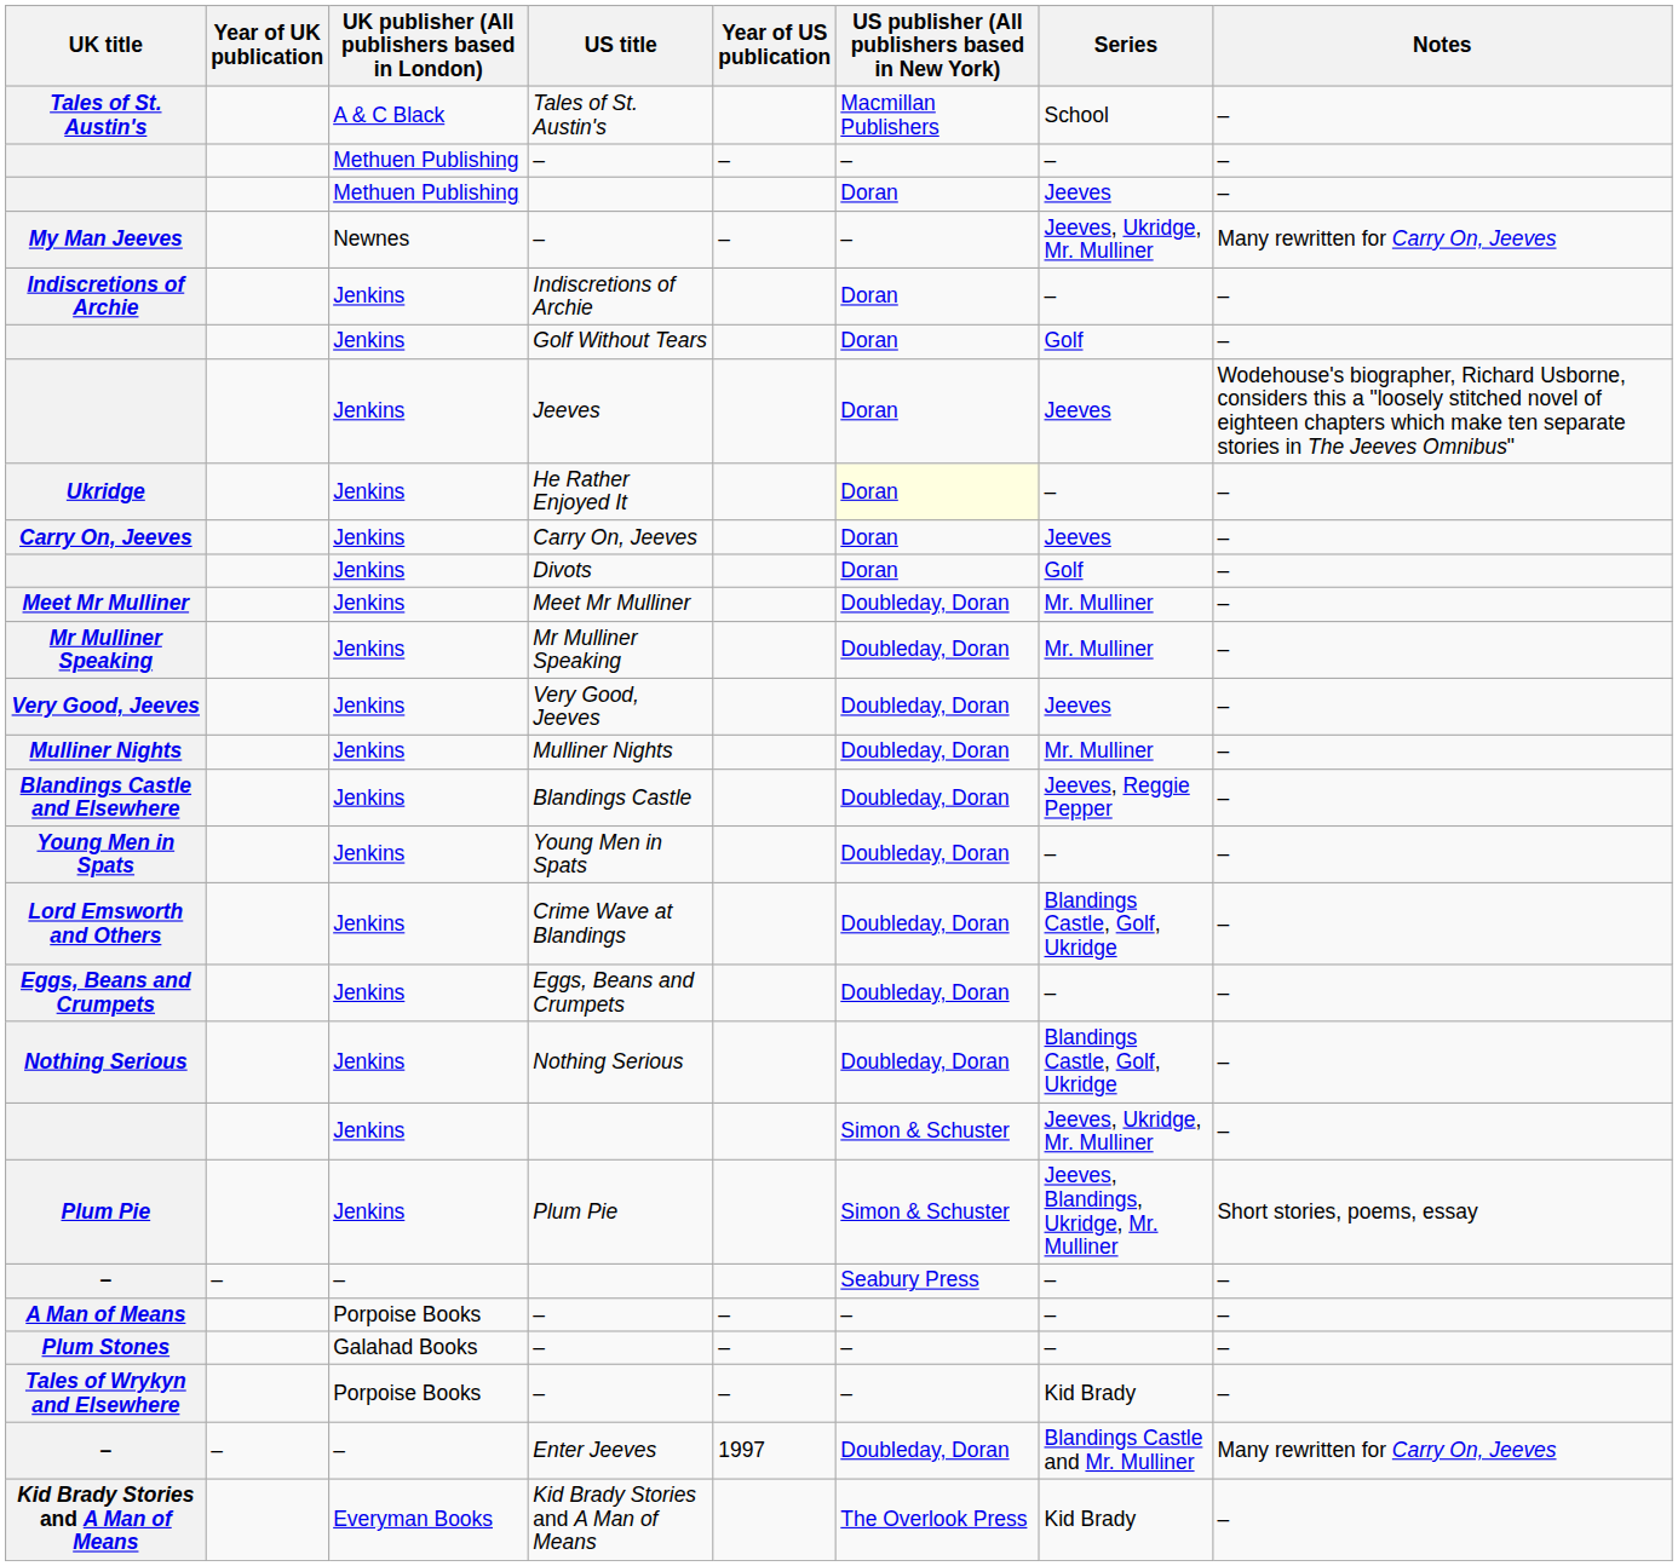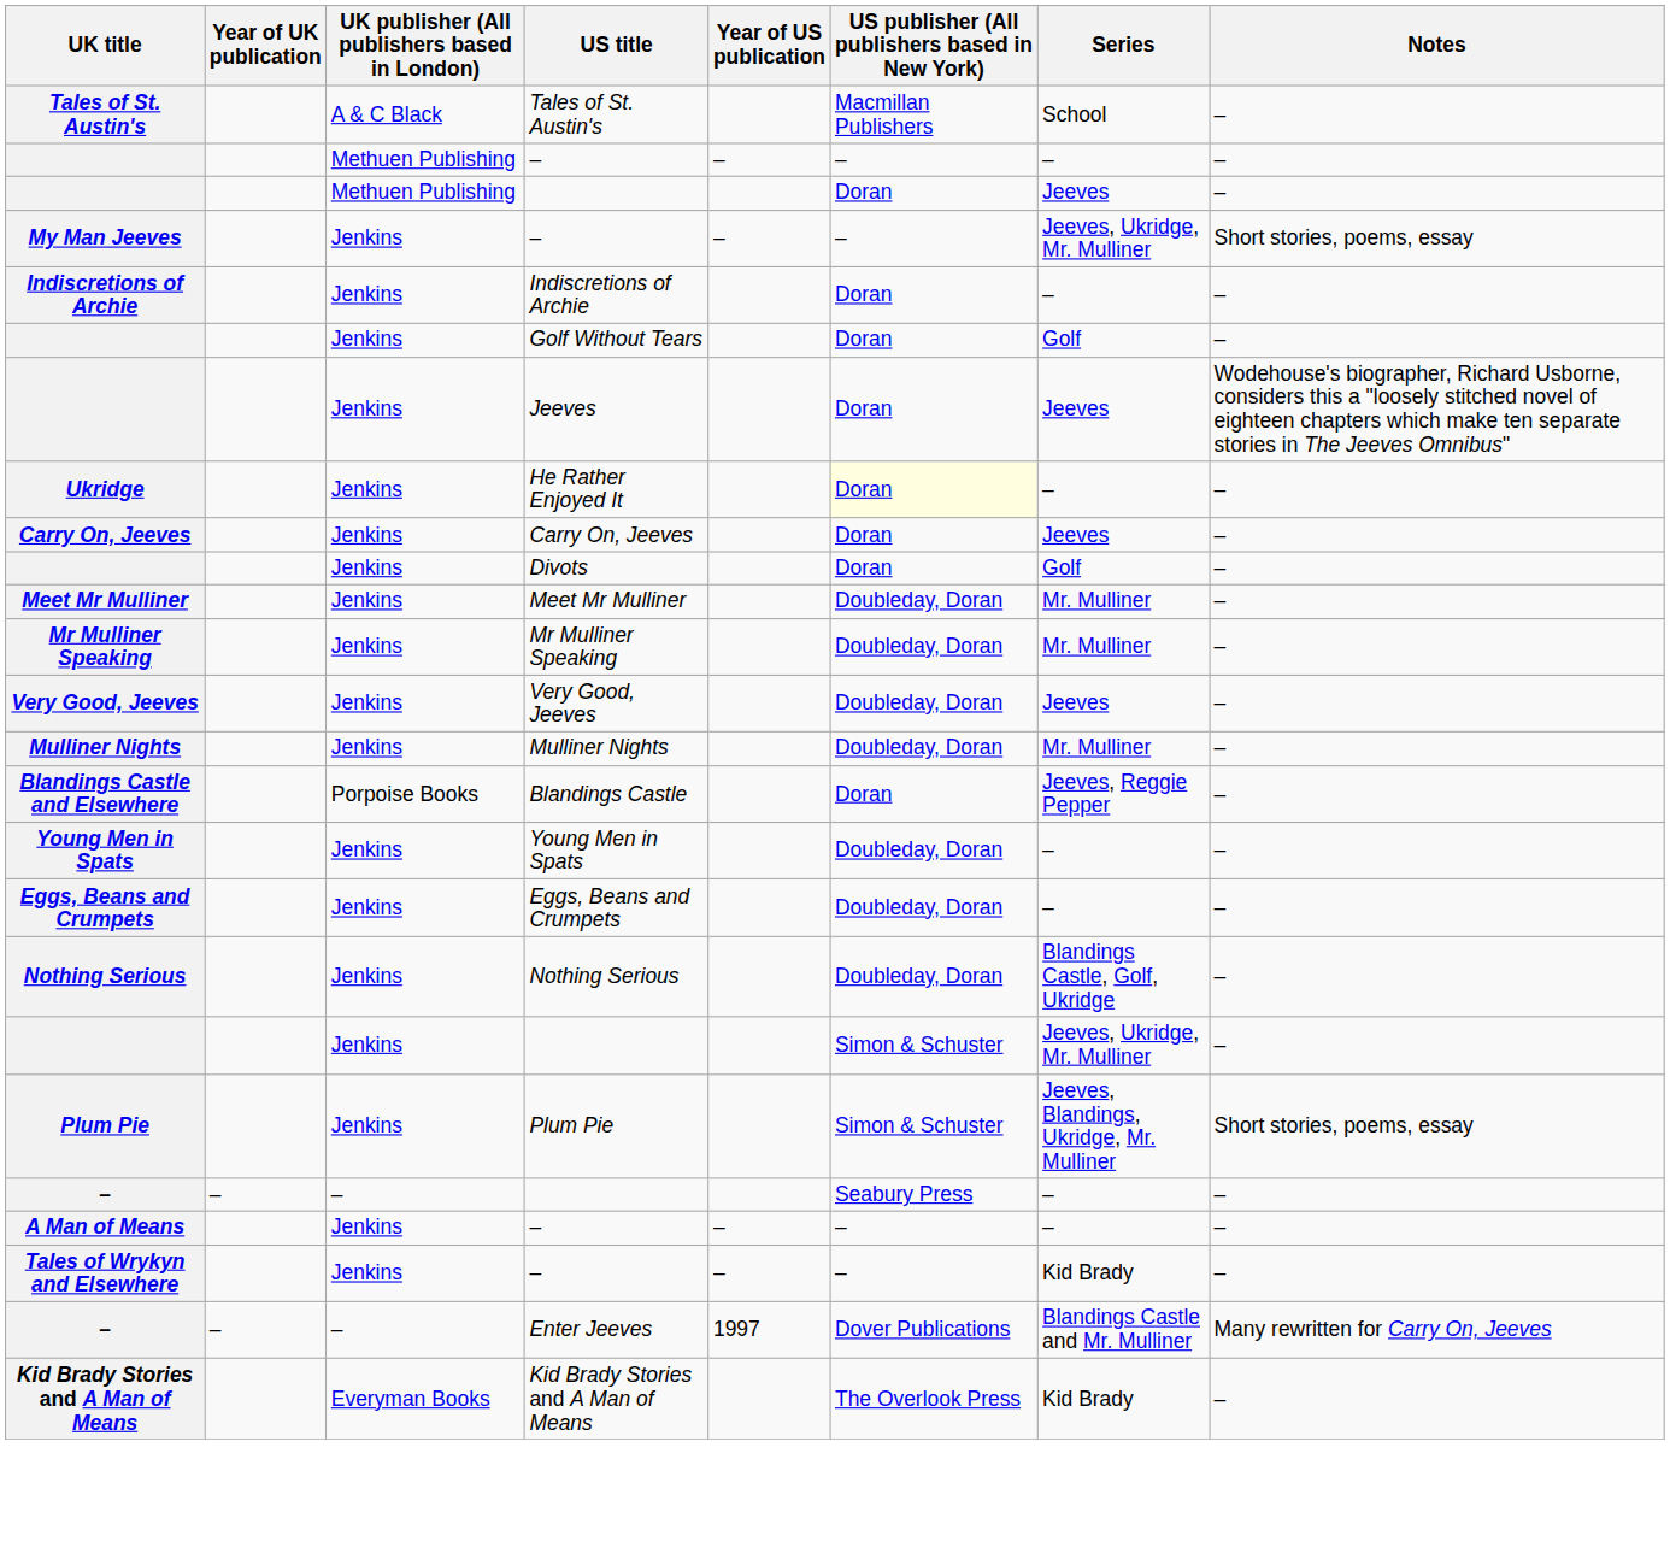 <table class="wikitable plainrowheaders sortable" style="margin-right: 0;">
 <tr>
 <th scope="col">UK title</th>
 <th scope="col">Year of UK<br>publication</th>
 <th scope="col">UK publisher (All publishers based in London)</th>
 <th scope="col">US title</th>
 <th scope="col">Year of US<br>publication</th>
 <th scope="col">US publisher (All publishers based in New York)</th>
 <th scope="col">Series</th>
 <th scope="col" class="unsortable">Notes</th>
 </tr>
 <tr>
 <th scope="row"><em><a href='#'>Tales of St. Austin's</a></em></th>
 <td></td>
 <td><a href='#'>A & C Black</a></td>
 <td><em>Tales of St. Austin's</em></td>
 <td></td>
 <td><a href='#'>Macmillan Publishers</a></td>
 <td>School</td>
 <td>–</td>
 </tr>
 <tr>
 <th scope="row"></th>
 <td></td>
 <td><a href='#'>Methuen Publishing</a></td>
 <td>–</td>
 <td>–</td>
 <td>–</td>
 <td>–</td>
 <td>–</td>
 </tr>
 <tr>
 <th scope="row"></th>
 <td></td>
 <td><a href='#'>Methuen Publishing</a></td>
 <td></td>
 <td></td>
 <td><a href='#'>Doran</a></td>
 <td><a href='#'>Jeeves</a></td>
 <td>–</td>
 </tr>
 <tr>
 <th scope="row"><em><a href='#'>My Man Jeeves</a></em></th>
 <td></td>
-<td>Newnes</td>
+<td><a href='#'>Jenkins</a></td>
 <td>–</td>
 <td>–</td>
 <td>–</td>
 <td><a href='#'>Jeeves</a>, <a href='#'>Ukridge</a>, <a href='#'>Mr. Mulliner</a></td>
-<td>Many rewritten for <em><a href='#'>Carry On, Jeeves</a></em></td>
+<td>Short stories, poems, essay</td>
 </tr>
 <tr>
 <th scope="row"><em><a href='#'>Indiscretions of Archie</a></em></th>
 <td></td>
 <td><a href='#'>Jenkins</a></td>
 <td><em>Indiscretions of Archie</em></td>
 <td></td>
 <td><a href='#'>Doran</a></td>
 <td>–</td>
 <td>–</td>
 </tr>
 <tr>
 <th scope="row"></th>
 <td></td>
 <td><a href='#'>Jenkins</a></td>
 <td><em>Golf Without Tears</em></td>
 <td></td>
 <td><a href='#'>Doran</a></td>
 <td><a href='#'>Golf</a></td>
 <td>–</td>
 </tr>
 <tr>
 <th scope="row"></th>
 <td></td>
 <td><a href='#'>Jenkins</a></td>
 <td><em>Jeeves</em></td>
 <td></td>
 <td><a href='#'>Doran</a></td>
 <td><a href='#'>Jeeves</a></td>
 <td>Wodehouse's biographer, Richard Usborne, considers this a "loosely stitched novel of eighteen chapters which make ten separate stories in <em>The Jeeves Omnibus</em>"</td>
 </tr>
 <tr>
 <th scope="row"><em><a href='#'>Ukridge</a></em></th>
 <td></td>
 <td><a href='#'>Jenkins</a></td>
 <td><em>He Rather Enjoyed It</em></td>
 <td></td>
 <td style="background: lightyellow;"><a href='#'>Doran</a></td>
 <td>–</td>
 <td>–</td>
 </tr>
 <tr>
 <th scope="row"><em><a href='#'>Carry On, Jeeves</a></em></th>
 <td></td>
 <td><a href='#'>Jenkins</a></td>
 <td><em>Carry On, Jeeves</em></td>
 <td></td>
 <td><a href='#'>Doran</a></td>
 <td><a href='#'>Jeeves</a></td>
 <td>–</td>
 </tr>
 <tr>
 <th scope="row"></th>
 <td></td>
 <td><a href='#'>Jenkins</a></td>
 <td><em>Divots</em></td>
 <td></td>
 <td><a href='#'>Doran</a></td>
 <td><a href='#'>Golf</a></td>
 <td>–</td>
 </tr>
 <tr>
 <th scope="row"><em><a href='#'>Meet Mr Mulliner</a></em></th>
 <td></td>
 <td><a href='#'>Jenkins</a></td>
 <td><em>Meet Mr Mulliner</em></td>
 <td></td>
 <td><a href='#'>Doubleday, Doran</a></td>
 <td><a href='#'>Mr. Mulliner</a></td>
 <td>–</td>
 </tr>
 <tr>
 <th scope="row"><em><a href='#'>Mr Mulliner Speaking</a></em></th>
 <td></td>
 <td><a href='#'>Jenkins</a></td>
 <td><em>Mr Mulliner Speaking</em></td>
 <td></td>
 <td><a href='#'>Doubleday, Doran</a></td>
 <td><a href='#'>Mr. Mulliner</a></td>
 <td>–</td>
 </tr>
 <tr>
 <th scope="row"><em><a href='#'>Very Good, Jeeves</a></em></th>
 <td></td>
 <td><a href='#'>Jenkins</a></td>
 <td><em>Very Good, Jeeves</em></td>
 <td></td>
 <td><a href='#'>Doubleday, Doran</a></td>
 <td><a href='#'>Jeeves</a></td>
 <td>–</td>
 </tr>
 <tr>
 <th scope="row"><em><a href='#'>Mulliner Nights</a></em></th>
 <td></td>
 <td><a href='#'>Jenkins</a></td>
 <td><em>Mulliner Nights</em></td>
 <td></td>
 <td><a href='#'>Doubleday, Doran</a></td>
 <td><a href='#'>Mr. Mulliner</a></td>
 <td>–</td>
 </tr>
 <tr>
 <th scope="row"><em><a href='#'>Blandings Castle and Elsewhere</a></em></th>
 <td></td>
-<td><a href='#'>Jenkins</a></td>
+<td>Porpoise Books</td>
 <td><em>Blandings Castle</em></td>
 <td></td>
-<td><a href='#'>Doubleday, Doran</a></td>
+<td><a href='#'>Doran</a></td>
 <td><a href='#'>Jeeves</a>, <a href='#'>Reggie Pepper</a></td>
 <td>–</td>
 </tr>
 <tr>
 <th scope="row"><em><a href='#'>Young Men in Spats</a></em></th>
 <td></td>
 <td><a href='#'>Jenkins</a></td>
 <td><em>Young Men in Spats</em></td>
 <td></td>
 <td><a href='#'>Doubleday, Doran</a></td>
 <td>–</td>
-<td>–</td>
-</tr>
-<tr>
-<th scope="row"><em><a href='#'>Lord Emsworth and Others</a></em></th>
-<td></td>
-<td><a href='#'>Jenkins</a></td>
-<td><em>Crime Wave at Blandings</em></td>
-<td></td>
-<td><a href='#'>Doubleday, Doran</a></td>
-<td><a href='#'>Blandings Castle</a>, <a href='#'>Golf</a>, <a href='#'>Ukridge</a></td>
 <td>–</td>
 </tr>
 <tr>
 <th scope="row"><em><a href='#'>Eggs, Beans and Crumpets</a></em></th>
 <td></td>
 <td><a href='#'>Jenkins</a></td>
 <td><em>Eggs, Beans and Crumpets</em></td>
 <td></td>
 <td><a href='#'>Doubleday, Doran</a></td>
 <td>–</td>
 <td>–</td>
 </tr>
 <tr>
 <th scope="row"><em><a href='#'>Nothing Serious</a></em></th>
 <td></td>
 <td><a href='#'>Jenkins</a></td>
 <td><em>Nothing Serious</em></td>
 <td></td>
 <td><a href='#'>Doubleday, Doran</a></td>
 <td><a href='#'>Blandings Castle</a>, <a href='#'>Golf</a>, <a href='#'>Ukridge</a></td>
 <td>–</td>
 </tr>
 <tr>
 <th scope="row"></th>
 <td></td>
 <td><a href='#'>Jenkins</a></td>
 <td></td>
 <td></td>
 <td><a href='#'>Simon & Schuster</a></td>
 <td><a href='#'>Jeeves</a>, <a href='#'>Ukridge</a>, <a href='#'>Mr. Mulliner</a></td>
 <td>–</td>
 </tr>
 <tr>
 <th scope="row"><em><a href='#'>Plum Pie</a></em></th>
 <td></td>
 <td><a href='#'>Jenkins</a></td>
 <td><em>Plum Pie</em></td>
 <td></td>
 <td><a href='#'>Simon & Schuster</a></td>
 <td><a href='#'>Jeeves</a>, <a href='#'>Blandings</a>, <a href='#'>Ukridge</a>, <a href='#'>Mr. Mulliner</a></td>
 <td>Short stories, poems, essay</td>
 </tr>
 <tr>
 <th scope="row">–</th>
 <td>–</td>
 <td>–</td>
 <td></td>
 <td></td>
 <td><a href='#'>Seabury Press</a></td>
 <td>–</td>
 <td>–</td>
 </tr>
 <tr>
 <th scope="row"><em><a href='#'>A Man of Means</a></em></th>
 <td></td>
-<td>Porpoise Books</td>
-<td>–</td>
-<td>–</td>
-<td>–</td>
-<td>–</td>
-<td>–</td>
-</tr>
-<tr>
-<th scope="row"><em><a href='#'>Plum Stones</a></em></th>
-<td></td>
-<td>Galahad Books</td>
+<td><a href='#'>Jenkins</a></td>
 <td>–</td>
 <td>–</td>
 <td>–</td>
 <td>–</td>
 <td>–</td>
 </tr>
 <tr>
 <th scope="row"><em><a href='#'>Tales of Wrykyn and Elsewhere</a></em></th>
 <td></td>
-<td>Porpoise Books</td>
+<td><a href='#'>Jenkins</a></td>
 <td>–</td>
 <td>–</td>
 <td>–</td>
 <td>Kid Brady</td>
 <td>–</td>
 </tr>
 <tr>
 <th scope="row">–</th>
 <td>–</td>
 <td>–</td>
 <td><em>Enter Jeeves</em></td>
 <td>1997</td>
-<td><a href='#'>Doubleday, Doran</a></td>
+<td><a href='#'>Dover Publications</a></td>
 <td><a href='#'>Blandings Castle</a> and <a href='#'>Mr. Mulliner</a></td>
 <td>Many rewritten for <em><a href='#'>Carry On, Jeeves</a></em></td>
 </tr>
 <tr>
 <th scope="row"><em>Kid Brady Stories</em> and <em><a href='#'>A Man of Means</a></em></th>
 <td></td>
 <td><a href='#'>Everyman Books</a></td>
 <td><em>Kid Brady Stories</em> and <em>A Man of Means</em></td>
 <td></td>
 <td><a href='#'>The Overlook Press</a></td>
 <td>Kid Brady</td>
 <td>–</td>
 </tr>
 </table>
